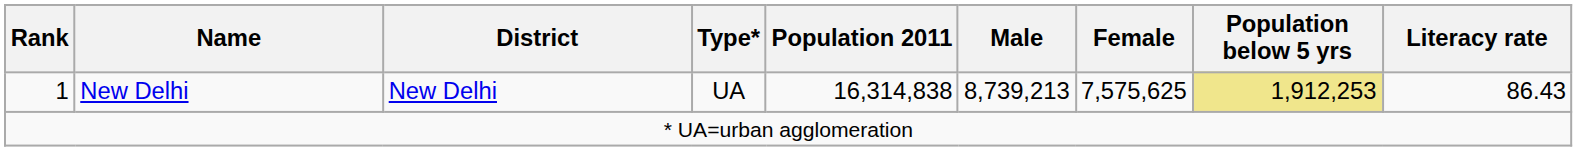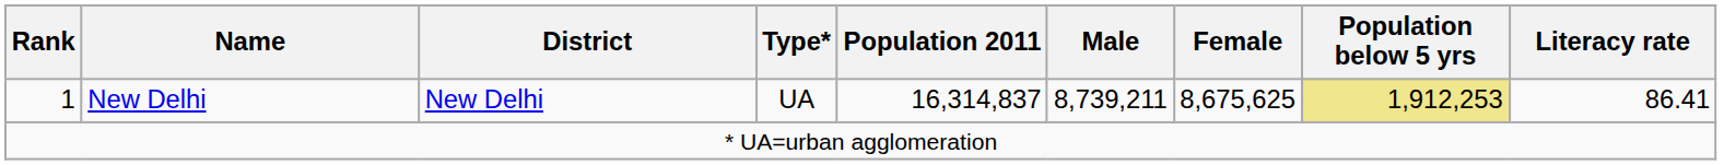 <table class="wikitable" style="text-align:center;font-size: 9pt">
 <tr>
 <th rowspan="1">Rank</th>
 <th width="150" rowspan="1">Name</th>
 <th width="150" rowspan="1">District</th>
 <th rowspan="1">Type*</th>
 <th rowspan="1">Population 2011</th>
 <th rowspan="1">Male</th>
 <th rowspan="1">Female</th>
 <th width="90" rowspan="1">Population<br> below 5 yrs</th>
 <th width="90" rowspan="1">Literacy rate</th>
 </tr>
 <tr>
 <td align="right">1</td>
 <td align=left><a href='#'>New Delhi</a></td>
 <td align=left><a href='#'>New Delhi</a></td>
 <td>UA</td>
-<td align="right">16,314,838</td>
-<td align="right">8,739,213</td>
-<td align="right">7,575,625</td>
+<td align="right">16,314,837</td>
+<td align="right">8,739,211</td>
+<td align="right">8,675,625</td>
 <td align="right" style="background: khaki;">1,912,253</td>
-<td align="right">86.43</td>
+<td align="right">86.41</td>
 </tr>
 <tr>
 <td align="center" colspan="30" style="font-size: 8pt">* UA=urban agglomeration</td>
 </tr>
 </table>
